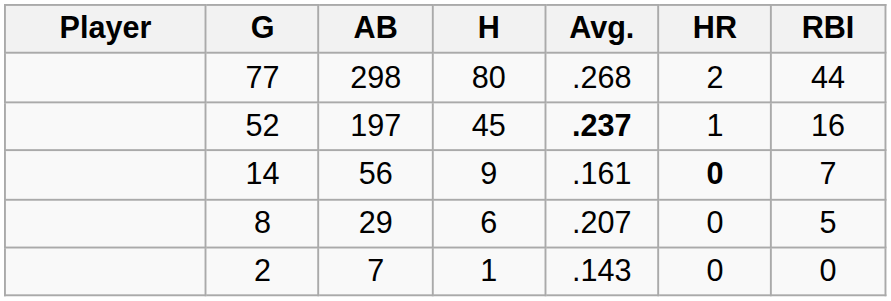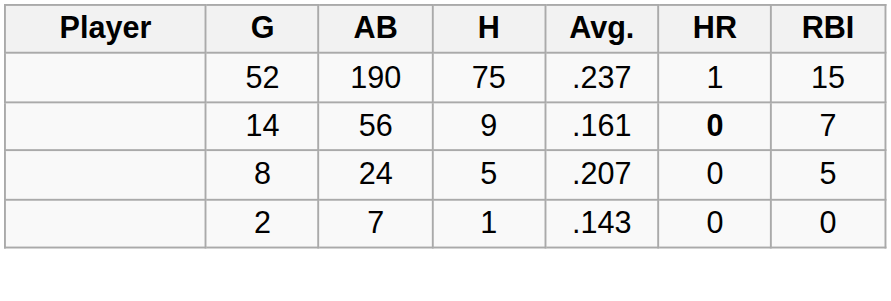 <table class="wikitable sortable">
 <tr>
 <th bgcolor="#DDDDFF" width="16%">Player</th>
 <th bgcolor="#DDDDFF" width="9%">G</th>
 <th bgcolor="#DDDDFF" width="9%">AB</th>
 <th bgcolor="#DDDDFF" width="9%">H</th>
 <th bgcolor="#DDDDFF" width="9%">Avg.</th>
 <th bgcolor="#DDDDFF" width="9%">HR</th>
 <th bgcolor="#DDDDFF" width="9%">RBI</th>
 </tr>
 <tr align="center">
 <td></td>
-<td>77</td>
-<td>298</td>
-<td>80</td>
-<td>.268</td>
-<td>2</td>
-<td>44</td>
-</tr>
-<tr align="center">
-<td></td>
 <td>52</td>
-<td>197</td>
-<td>45</td>
-<td><strong>.237</strong></td>
+<td>190</td>
+<td>75</td>
+<td>.237</td>
 <td>1</td>
-<td>16</td>
+<td>15</td>
 </tr>
 <tr align="center">
 <td></td>
 <td>14</td>
 <td>56</td>
 <td>9</td>
 <td>.161</td>
 <td><strong>0</strong></td>
 <td>7</td>
 </tr>
 <tr align="center">
 <td></td>
 <td>8</td>
-<td>29</td>
-<td>6</td>
+<td>24</td>
+<td>5</td>
 <td>.207</td>
 <td>0</td>
 <td>5</td>
 </tr>
 <tr align="center">
 <td></td>
 <td>2</td>
 <td>7</td>
 <td>1</td>
 <td>.143</td>
 <td>0</td>
 <td>0</td>
 </tr>
 </table>
